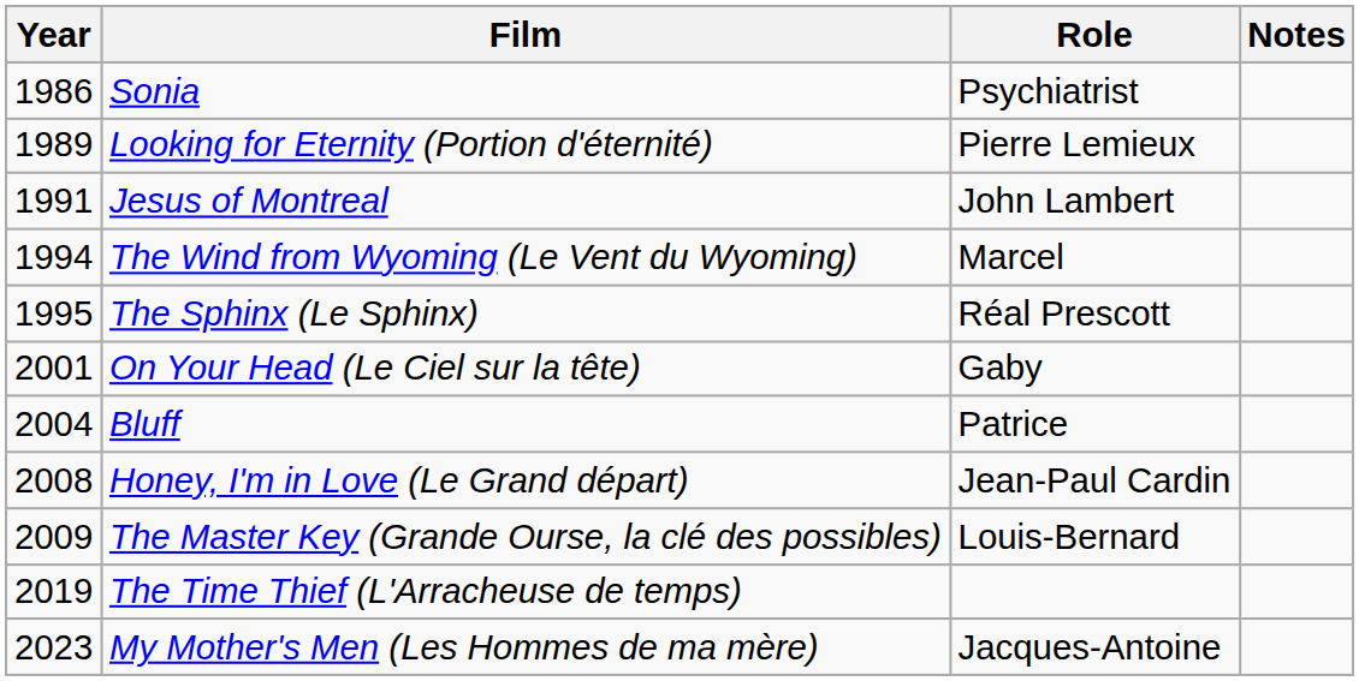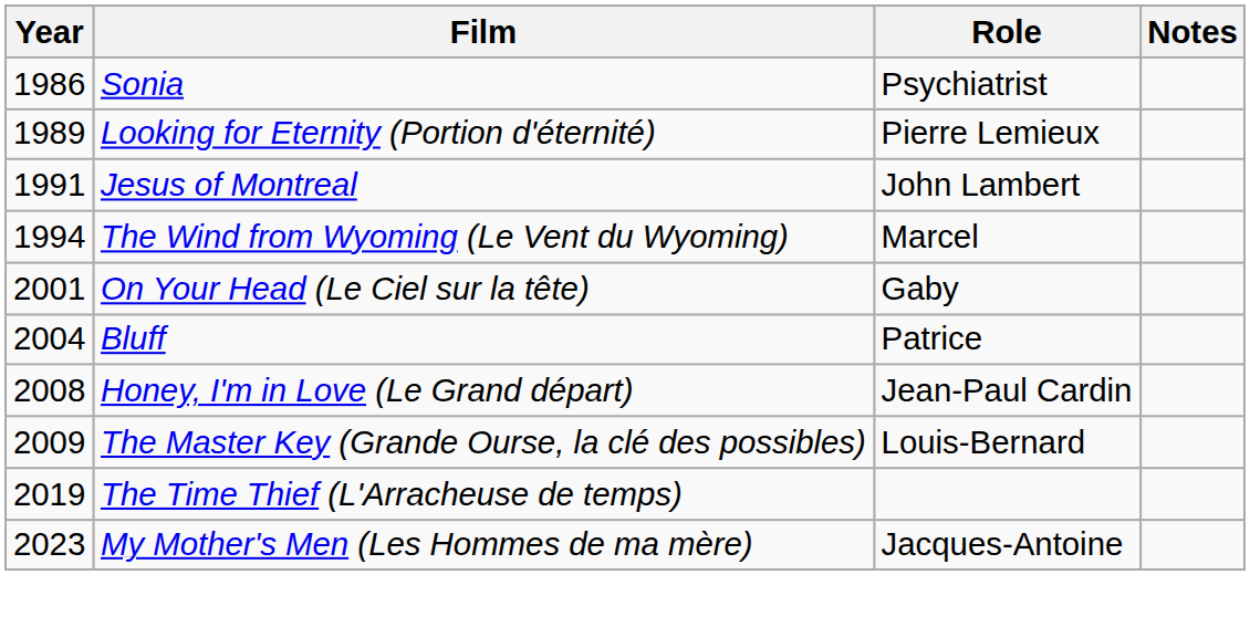 <table class="wikitable" style="font-size: 90%;">
 <tr>
 <th>Year</th>
 <th>Film</th>
 <th>Role</th>
 <th>Notes</th>
 </tr>
 <tr>
 <td>1986</td>
 <td><em><a href='#'>Sonia</a></em></td>
 <td>Psychiatrist</td>
 <td></td>
 </tr>
 <tr>
 <td>1989</td>
 <td><em><a href='#'>Looking for Eternity</a> (Portion d'éternité)</em></td>
 <td>Pierre Lemieux</td>
 <td></td>
 </tr>
 <tr>
 <td>1991</td>
 <td><em><a href='#'>Jesus of Montreal</a></em></td>
 <td>John Lambert</td>
 <td></td>
 </tr>
 <tr>
 <td>1994</td>
 <td><em><a href='#'>The Wind from Wyoming</a> (Le Vent du Wyoming)</em></td>
 <td>Marcel</td>
-<td></td>
-</tr>
-<tr>
-<td>1995</td>
-<td><em><a href='#'>The Sphinx</a> (Le Sphinx)</em></td>
-<td>Réal Prescott</td>
 <td></td>
 </tr>
 <tr>
 <td>2001</td>
 <td><em><a href='#'>On Your Head</a> (Le Ciel sur la tête)</em></td>
 <td>Gaby</td>
 <td></td>
 </tr>
 <tr>
 <td>2004</td>
 <td><em><a href='#'>Bluff</a></em></td>
 <td>Patrice</td>
 <td></td>
 </tr>
 <tr>
 <td>2008</td>
 <td><em><a href='#'>Honey, I'm in Love</a> (Le Grand départ)</em></td>
 <td>Jean-Paul Cardin</td>
 <td></td>
 </tr>
 <tr>
 <td>2009</td>
 <td><em><a href='#'>The Master Key</a> (Grande Ourse, la clé des possibles)</em></td>
 <td>Louis-Bernard</td>
 <td></td>
 </tr>
 <tr>
 <td>2019</td>
 <td><em><a href='#'>The Time Thief</a> (L'Arracheuse de temps)</em></td>
 <td></td>
 <td></td>
 </tr>
 <tr>
 <td>2023</td>
 <td><em><a href='#'>My Mother's Men</a> (Les Hommes de ma mère)</em></td>
 <td>Jacques-Antoine</td>
 <td></td>
 </tr>
 </table>
